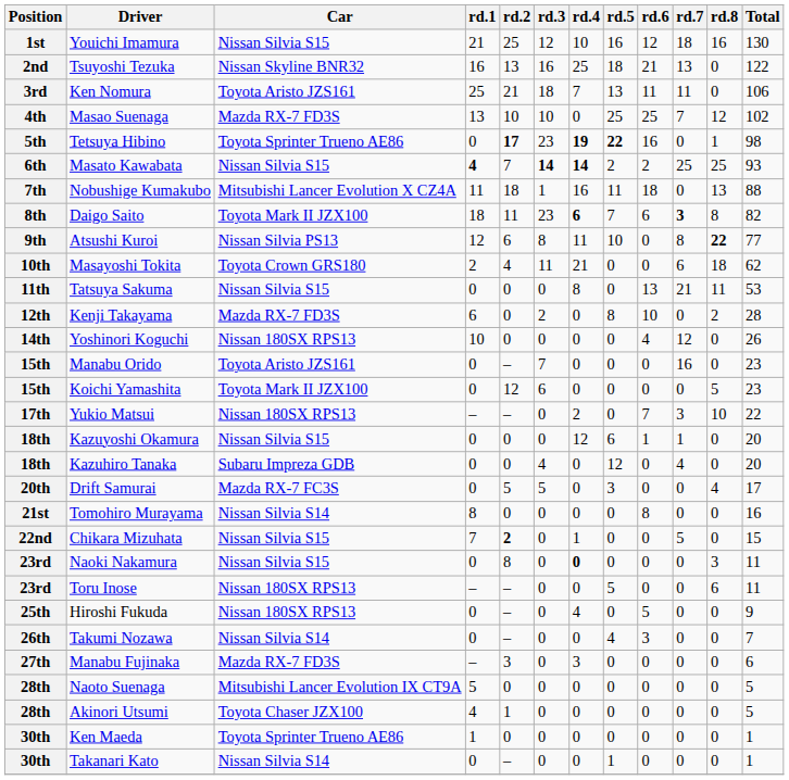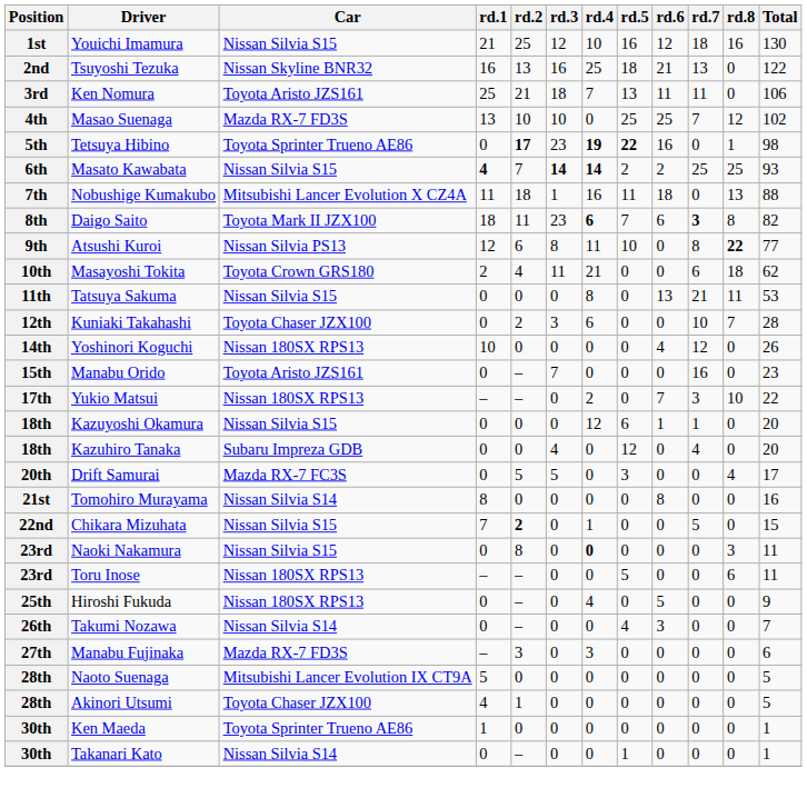 <table class="wikitable">
 <tr>
 <th>Position</th>
 <th>Driver</th>
 <th>Car</th>
 <th>rd.1</th>
 <th>rd.2</th>
 <th>rd.3</th>
 <th>rd.4</th>
 <th>rd.5</th>
 <th>rd.6</th>
 <th>rd.7</th>
 <th>rd.8</th>
 <th>Total</th>
 </tr>
 <tr>
 <th>1st</th>
 <td><a href='#'>Youichi Imamura</a></td>
 <td><a href='#'>Nissan Silvia S15</a></td>
 <td>21</td>
 <td>25</td>
 <td>12</td>
 <td>10</td>
 <td>16</td>
 <td>12</td>
 <td>18</td>
 <td>16</td>
 <td>130</td>
 </tr>
 <tr>
 <th>2nd</th>
 <td><a href='#'>Tsuyoshi Tezuka</a></td>
 <td><a href='#'>Nissan Skyline BNR32</a></td>
 <td>16</td>
 <td>13</td>
 <td>16</td>
 <td>25</td>
 <td>18</td>
 <td>21</td>
 <td>13</td>
 <td>0</td>
 <td>122</td>
 </tr>
 <tr>
 <th>3rd</th>
 <td><a href='#'>Ken Nomura</a></td>
 <td><a href='#'>Toyota Aristo JZS161</a></td>
 <td>25</td>
 <td>21</td>
 <td>18</td>
 <td>7</td>
 <td>13</td>
 <td>11</td>
 <td>11</td>
 <td>0</td>
 <td>106</td>
 </tr>
 <tr>
 <th>4th</th>
 <td><a href='#'>Masao Suenaga</a></td>
 <td><a href='#'>Mazda RX-7 FD3S</a></td>
 <td>13</td>
 <td>10</td>
 <td>10</td>
 <td>0</td>
 <td>25</td>
 <td>25</td>
 <td>7</td>
 <td>12</td>
 <td>102</td>
 </tr>
 <tr>
 <th>5th</th>
 <td><a href='#'>Tetsuya Hibino</a></td>
 <td><a href='#'>Toyota Sprinter Trueno AE86</a></td>
 <td>0</td>
 <td><strong><span>17</span></strong></td>
 <td>23</td>
 <td><strong><span>19</span></strong></td>
 <td><strong><span>22</span></strong></td>
 <td>16</td>
 <td>0</td>
 <td>1</td>
 <td>98</td>
 </tr>
 <tr>
 <th>6th</th>
 <td><a href='#'>Masato Kawabata</a></td>
 <td><a href='#'>Nissan Silvia S15</a></td>
 <td><strong><span>4</span></strong></td>
 <td>7</td>
 <td><strong><span>14</span></strong></td>
 <td><strong><span>14</span></strong></td>
 <td>2</td>
 <td>2</td>
 <td>25</td>
 <td>25</td>
 <td>93</td>
 </tr>
 <tr>
 <th>7th</th>
 <td><a href='#'>Nobushige Kumakubo</a></td>
 <td><a href='#'>Mitsubishi Lancer Evolution X CZ4A</a></td>
 <td>11</td>
 <td>18</td>
 <td>1</td>
 <td>16</td>
 <td>11</td>
 <td>18</td>
 <td>0</td>
 <td>13</td>
 <td>88</td>
 </tr>
 <tr>
 <th>8th</th>
 <td><a href='#'>Daigo Saito</a></td>
 <td><a href='#'>Toyota Mark II JZX100</a></td>
 <td>18</td>
 <td>11</td>
 <td>23</td>
 <td><strong><span>6</span></strong></td>
 <td>7</td>
 <td>6</td>
 <td><strong><span>3</span></strong></td>
 <td>8</td>
 <td>82</td>
 </tr>
 <tr>
 <th>9th</th>
 <td><a href='#'>Atsushi Kuroi</a></td>
 <td><a href='#'>Nissan Silvia PS13</a></td>
 <td>12</td>
 <td>6</td>
 <td>8</td>
 <td>11</td>
 <td>10</td>
 <td>0</td>
 <td>8</td>
 <td><strong><span>22</span></strong></td>
 <td>77</td>
 </tr>
 <tr>
 <th>10th</th>
 <td><a href='#'>Masayoshi Tokita</a></td>
 <td><a href='#'>Toyota Crown GRS180</a></td>
 <td>2</td>
 <td>4</td>
 <td>11</td>
 <td>21</td>
 <td>0</td>
 <td>0</td>
 <td>6</td>
 <td>18</td>
 <td>62</td>
 </tr>
 <tr>
 <th>11th</th>
 <td><a href='#'>Tatsuya Sakuma</a></td>
 <td><a href='#'>Nissan Silvia S15</a></td>
 <td>0</td>
 <td>0</td>
 <td>0</td>
 <td>8</td>
 <td>0</td>
 <td>13</td>
 <td>21</td>
 <td>11</td>
 <td>53</td>
 </tr>
 <tr>
 <th>12th</th>
-<td><a href='#'>Kenji Takayama</a></td>
-<td><a href='#'>Mazda RX-7 FD3S</a></td>
+<td><a href='#'>Kuniaki Takahashi</a></td>
+<td><a href='#'>Toyota Chaser JZX100</a></td>
+<td>0</td>
+<td>2</td>
+<td>3</td>
 <td>6</td>
 <td>0</td>
-<td>2</td>
 <td>0</td>
-<td>8</td>
 <td>10</td>
-<td>0</td>
-<td>2</td>
+<td>7</td>
 <td>28</td>
 </tr>
 <tr>
 <th>14th</th>
 <td><a href='#'>Yoshinori Koguchi</a></td>
 <td><a href='#'>Nissan 180SX RPS13</a></td>
 <td>10</td>
 <td>0</td>
 <td>0</td>
 <td>0</td>
 <td>0</td>
 <td>4</td>
 <td>12</td>
 <td>0</td>
 <td>26</td>
 </tr>
 <tr>
 <th>15th</th>
 <td><a href='#'>Manabu Orido</a></td>
 <td><a href='#'>Toyota Aristo JZS161</a></td>
 <td>0</td>
 <td>–</td>
 <td>7</td>
 <td>0</td>
 <td>0</td>
 <td>0</td>
 <td>16</td>
 <td>0</td>
-<td>23</td>
-</tr>
-<tr>
-<th>15th</th>
-<td><a href='#'>Koichi Yamashita</a></td>
-<td><a href='#'>Toyota Mark II JZX100</a></td>
-<td>0</td>
-<td>12</td>
-<td>6</td>
-<td>0</td>
-<td>0</td>
-<td>0</td>
-<td>0</td>
-<td>5</td>
 <td>23</td>
 </tr>
 <tr>
 <th>17th</th>
 <td><a href='#'>Yukio Matsui</a></td>
 <td><a href='#'>Nissan 180SX RPS13</a></td>
 <td>–</td>
 <td>–</td>
 <td>0</td>
 <td>2</td>
 <td>0</td>
 <td>7</td>
 <td>3</td>
 <td>10</td>
 <td>22</td>
 </tr>
 <tr>
 <th>18th</th>
 <td><a href='#'>Kazuyoshi Okamura</a></td>
 <td><a href='#'>Nissan Silvia S15</a></td>
 <td>0</td>
 <td>0</td>
 <td>0</td>
 <td>12</td>
 <td>6</td>
 <td>1</td>
 <td>1</td>
 <td>0</td>
 <td>20</td>
 </tr>
 <tr>
 <th>18th</th>
 <td><a href='#'>Kazuhiro Tanaka</a></td>
 <td><a href='#'>Subaru Impreza GDB</a></td>
 <td>0</td>
 <td>0</td>
 <td>4</td>
 <td>0</td>
 <td>12</td>
 <td>0</td>
 <td>4</td>
 <td>0</td>
 <td>20</td>
 </tr>
 <tr>
 <th>20th</th>
 <td><a href='#'>Drift Samurai</a></td>
 <td><a href='#'>Mazda RX-7 FC3S</a></td>
 <td>0</td>
 <td>5</td>
 <td>5</td>
 <td>0</td>
 <td>3</td>
 <td>0</td>
 <td>0</td>
 <td>4</td>
 <td>17</td>
 </tr>
 <tr>
 <th>21st</th>
 <td><a href='#'>Tomohiro Murayama</a></td>
 <td><a href='#'>Nissan Silvia S14</a></td>
 <td>8</td>
 <td>0</td>
 <td>0</td>
 <td>0</td>
 <td>0</td>
 <td>8</td>
 <td>0</td>
 <td>0</td>
 <td>16</td>
 </tr>
 <tr>
 <th>22nd</th>
 <td><a href='#'>Chikara Mizuhata</a></td>
 <td><a href='#'>Nissan Silvia S15</a></td>
 <td>7</td>
 <td><strong><span>2</span></strong></td>
 <td>0</td>
 <td>1</td>
 <td>0</td>
 <td>0</td>
 <td>5</td>
 <td>0</td>
 <td>15</td>
 </tr>
 <tr>
 <th>23rd</th>
 <td><a href='#'>Naoki Nakamura</a></td>
 <td><a href='#'>Nissan Silvia S15</a></td>
 <td>0</td>
 <td>8</td>
 <td>0</td>
 <td><strong>0</strong></td>
 <td>0</td>
 <td>0</td>
 <td>0</td>
 <td>3</td>
 <td>11</td>
 </tr>
 <tr>
 <th>23rd</th>
 <td><a href='#'>Toru Inose</a></td>
 <td><a href='#'>Nissan 180SX RPS13</a></td>
 <td>–</td>
 <td>–</td>
 <td>0</td>
 <td>0</td>
 <td>5</td>
 <td>0</td>
 <td>0</td>
 <td>6</td>
 <td>11</td>
 </tr>
 <tr>
 <th>25th</th>
 <td>Hiroshi Fukuda</td>
 <td><a href='#'>Nissan 180SX RPS13</a></td>
 <td>0</td>
 <td>–</td>
 <td>0</td>
 <td>4</td>
 <td>0</td>
 <td>5</td>
 <td>0</td>
 <td>0</td>
 <td>9</td>
 </tr>
 <tr>
 <th>26th</th>
 <td><a href='#'>Takumi Nozawa</a></td>
 <td><a href='#'>Nissan Silvia S14</a></td>
 <td>0</td>
 <td>–</td>
 <td>0</td>
 <td>0</td>
 <td>4</td>
 <td>3</td>
 <td>0</td>
 <td>0</td>
 <td>7</td>
 </tr>
 <tr>
 <th>27th</th>
 <td><a href='#'>Manabu Fujinaka</a></td>
 <td><a href='#'>Mazda RX-7 FD3S</a></td>
 <td>–</td>
 <td>3</td>
 <td>0</td>
 <td>3</td>
 <td>0</td>
 <td>0</td>
 <td>0</td>
 <td>0</td>
 <td>6</td>
 </tr>
 <tr>
 <th>28th</th>
 <td><a href='#'>Naoto Suenaga</a></td>
 <td><a href='#'>Mitsubishi Lancer Evolution IX CT9A</a></td>
 <td>5</td>
 <td>0</td>
 <td>0</td>
 <td>0</td>
 <td>0</td>
 <td>0</td>
 <td>0</td>
 <td>0</td>
 <td>5</td>
 </tr>
 <tr>
 <th>28th</th>
 <td><a href='#'>Akinori Utsumi</a></td>
 <td><a href='#'>Toyota Chaser JZX100</a></td>
 <td>4</td>
 <td>1</td>
 <td>0</td>
 <td>0</td>
 <td>0</td>
 <td>0</td>
 <td>0</td>
 <td>0</td>
 <td>5</td>
 </tr>
 <tr>
 <th>30th</th>
 <td><a href='#'>Ken Maeda</a></td>
 <td><a href='#'>Toyota Sprinter Trueno AE86</a></td>
 <td>1</td>
 <td>0</td>
 <td>0</td>
 <td>0</td>
 <td>0</td>
 <td>0</td>
 <td>0</td>
 <td>0</td>
 <td>1</td>
 </tr>
 <tr>
 <th>30th</th>
 <td><a href='#'>Takanari Kato</a></td>
 <td><a href='#'>Nissan Silvia S14</a></td>
 <td>0</td>
 <td>–</td>
 <td>0</td>
 <td>0</td>
 <td>1</td>
 <td>0</td>
 <td>0</td>
 <td>0</td>
 <td>1</td>
 </tr>
 <tr>
 </tr>
 </table>
